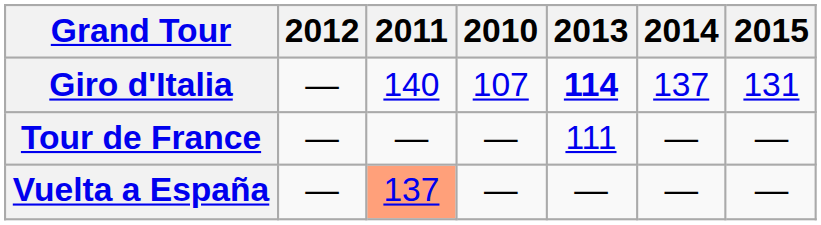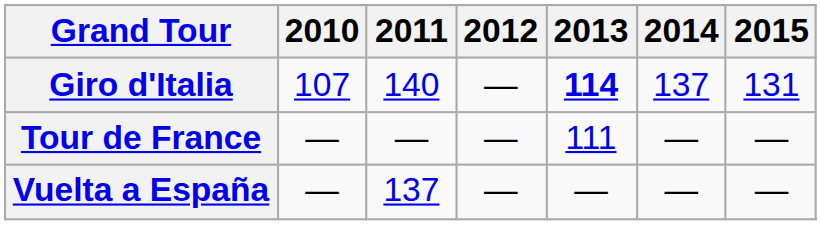 <table class="wikitable plainrowheaders">
 <tr>
 <th scope="col"><a href='#'>Grand Tour</a></th>
+<th scope="col">2010</th>
+<th scope="col">2011</th>
 <th scope="col">2012</th>
-<th scope="col">2011</th>
-<th scope="col">2010</th>
 <th scope="col">2013</th>
 <th scope="col">2014</th>
 <th scope="col">2015</th>
 </tr>
 <tr style="text-align:center;">
 <th scope="row"> <a href='#'>Giro d'Italia</a></th>
+<td><a href='#'>107</a></td>
+<td><a href='#'>140</a></td>
 <td>—</td>
-<td><a href='#'>140</a></td>
-<td><a href='#'>107</a></td>
 <td><strong><a href='#'>114</a></strong></td>
 <td><a href='#'>137</a></td>
 <td><a href='#'>131</a></td>
 </tr>
 <tr style="text-align:center;">
 <th scope="row"> <a href='#'>Tour de France</a></th>
 <td>—</td>
 <td>—</td>
 <td>—</td>
 <td><a href='#'>111</a></td>
 <td>—</td>
 <td>—</td>
 </tr>
 <tr style="text-align:center;">
 <th scope="row"> <a href='#'>Vuelta a España</a></th>
 <td>—</td>
-<td style="background: lightsalmon;"><a href='#'>137</a></td>
+<td><a href='#'>137</a></td>
 <td>—</td>
 <td>—</td>
 <td>—</td>
 <td>—</td>
 </tr>
 </table>
